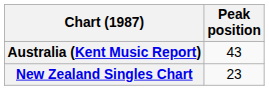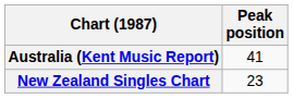 <table class="wikitable plainrowheaders">
 <tr>
 <th scope="col">Chart (1987)</th>
 <th scope="col">Peak<br>position</th>
 </tr>
 <tr>
 <th scope="row">Australia (<a href='#'>Kent Music Report</a>)</th>
-<td style="text-align:center;">43</td>
+<td style="text-align:center;">41</td>
 </tr>
 <tr>
 <th scope="row"><a href='#'>New Zealand Singles Chart</a></th>
 <td style="text-align:center;">23</td>
 </tr>
 </table>
